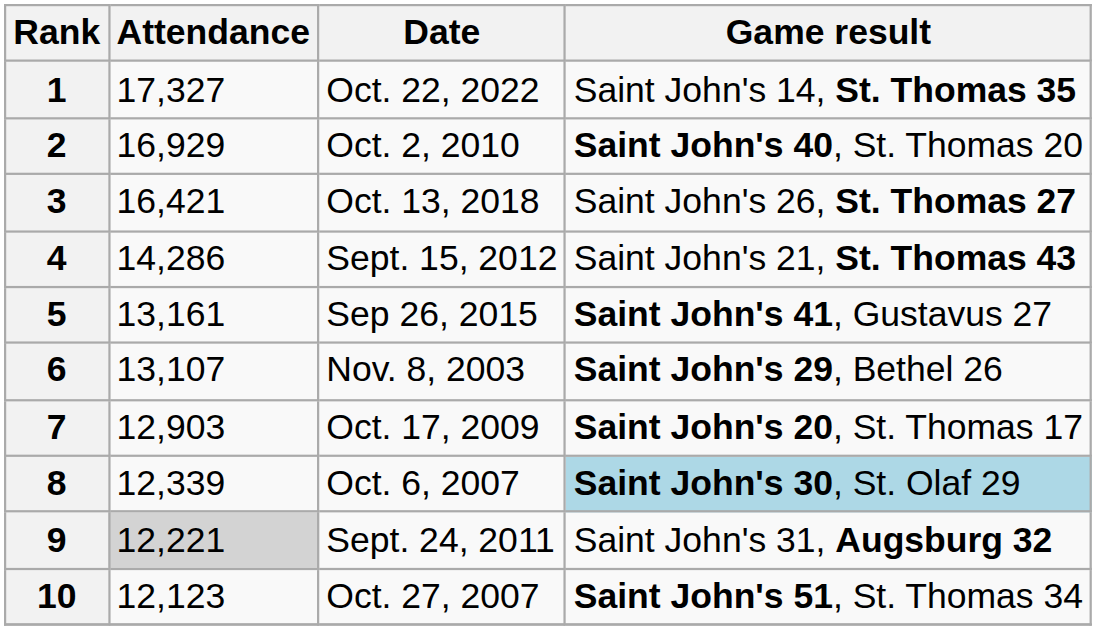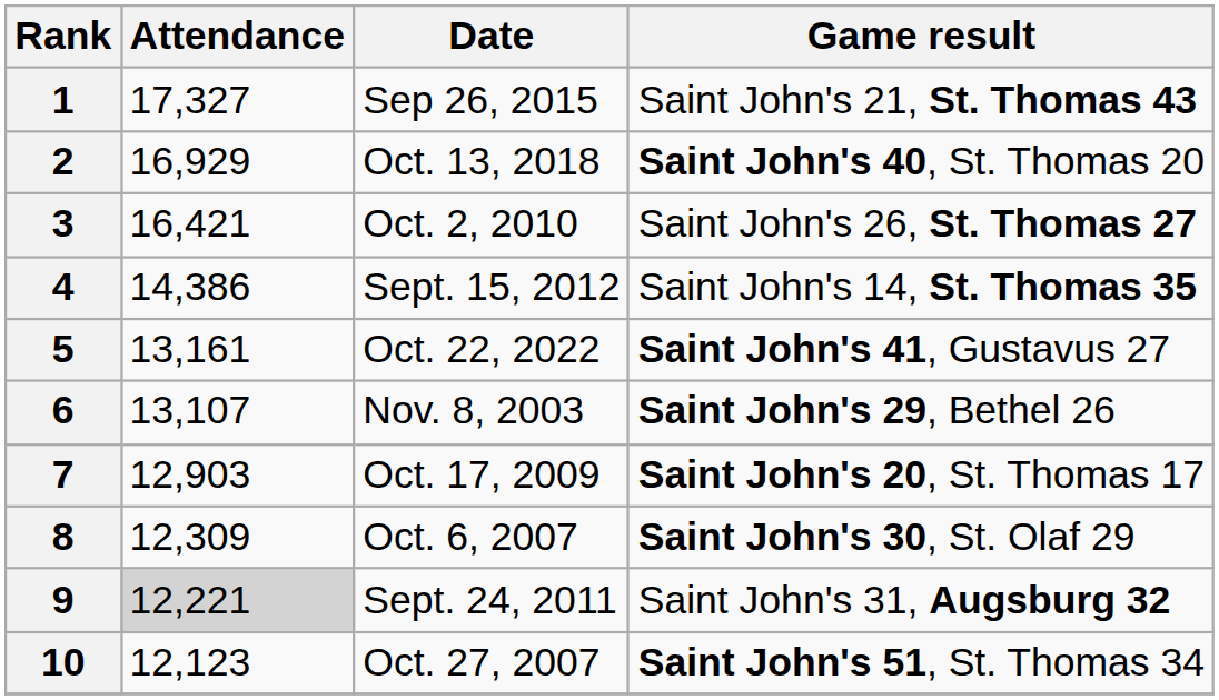 <table class="wikitable">
 <tr>
 <th>Rank</th>
 <th>Attendance</th>
 <th>Date</th>
 <th>Game result</th>
 </tr>
 <tr>
 <th>1</th>
 <td>17,327</td>
-<td>Oct. 22, 2022</td>
-<td>Saint John's 14, <strong>St. Thomas 35</strong></td>
+<td>Sep 26, 2015</td>
+<td>Saint John's 21, <strong>St. Thomas 43</strong></td>
 </tr>
 <tr>
 <th>2</th>
 <td>16,929</td>
-<td>Oct. 2, 2010</td>
+<td>Oct. 13, 2018</td>
 <td><strong>Saint John's 40</strong>, St. Thomas 20</td>
 </tr>
 <tr>
 <th>3</th>
 <td>16,421</td>
-<td>Oct. 13, 2018</td>
+<td>Oct. 2, 2010</td>
 <td>Saint John's 26, <strong>St. Thomas 27</strong></td>
 </tr>
 <tr>
 <th>4</th>
-<td>14,286</td>
+<td>14,386</td>
 <td>Sept. 15, 2012</td>
-<td>Saint John's 21, <strong>St. Thomas 43</strong></td>
+<td>Saint John's 14, <strong>St. Thomas 35</strong></td>
 </tr>
 <tr>
 <th>5</th>
 <td>13,161</td>
-<td>Sep 26, 2015</td>
+<td>Oct. 22, 2022</td>
 <td><strong>Saint John's 41</strong>, Gustavus 27</td>
 </tr>
 <tr>
 <th>6</th>
 <td>13,107</td>
 <td>Nov. 8, 2003</td>
 <td><strong>Saint John's 29</strong>, Bethel 26</td>
 </tr>
 <tr>
 <th>7</th>
 <td>12,903</td>
 <td>Oct. 17, 2009</td>
 <td><strong>Saint John's 20</strong>, St. Thomas 17</td>
 </tr>
 <tr>
 <th>8</th>
-<td>12,339</td>
+<td>12,309</td>
 <td>Oct. 6, 2007</td>
-<td style="background: lightblue;"><strong>Saint John's 30</strong>, St. Olaf 29</td>
+<td><strong>Saint John's 30</strong>, St. Olaf 29</td>
 </tr>
 <tr>
 <th>9</th>
 <td style="background: lightgrey;">12,221</td>
 <td>Sept. 24, 2011</td>
 <td>Saint John's 31, <strong>Augsburg 32</strong></td>
 </tr>
 <tr>
 <th>10</th>
 <td>12,123</td>
 <td>Oct. 27, 2007</td>
 <td><strong>Saint John's 51</strong>, St. Thomas 34</td>
 </tr>
 <tr>
 </tr>
 </table>
